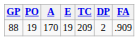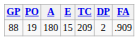 <table class="wikitable">
 <tr>
 <th><a href='#'>GP</a></th>
 <th><a href='#'>PO</a></th>
 <th><a href='#'>A</a></th>
 <th><a href='#'>E</a></th>
 <th><a href='#'>TC</a></th>
 <th><a href='#'>DP</a></th>
 <th><a href='#'>FA</a></th>
 </tr>
 <tr align=center>
 <td>88</td>
 <td>19</td>
-<td>170</td>
-<td>19</td>
+<td>180</td>
+<td>15</td>
 <td>209</td>
 <td>2</td>
 <td>.909</td>
 </tr>
 </table>
